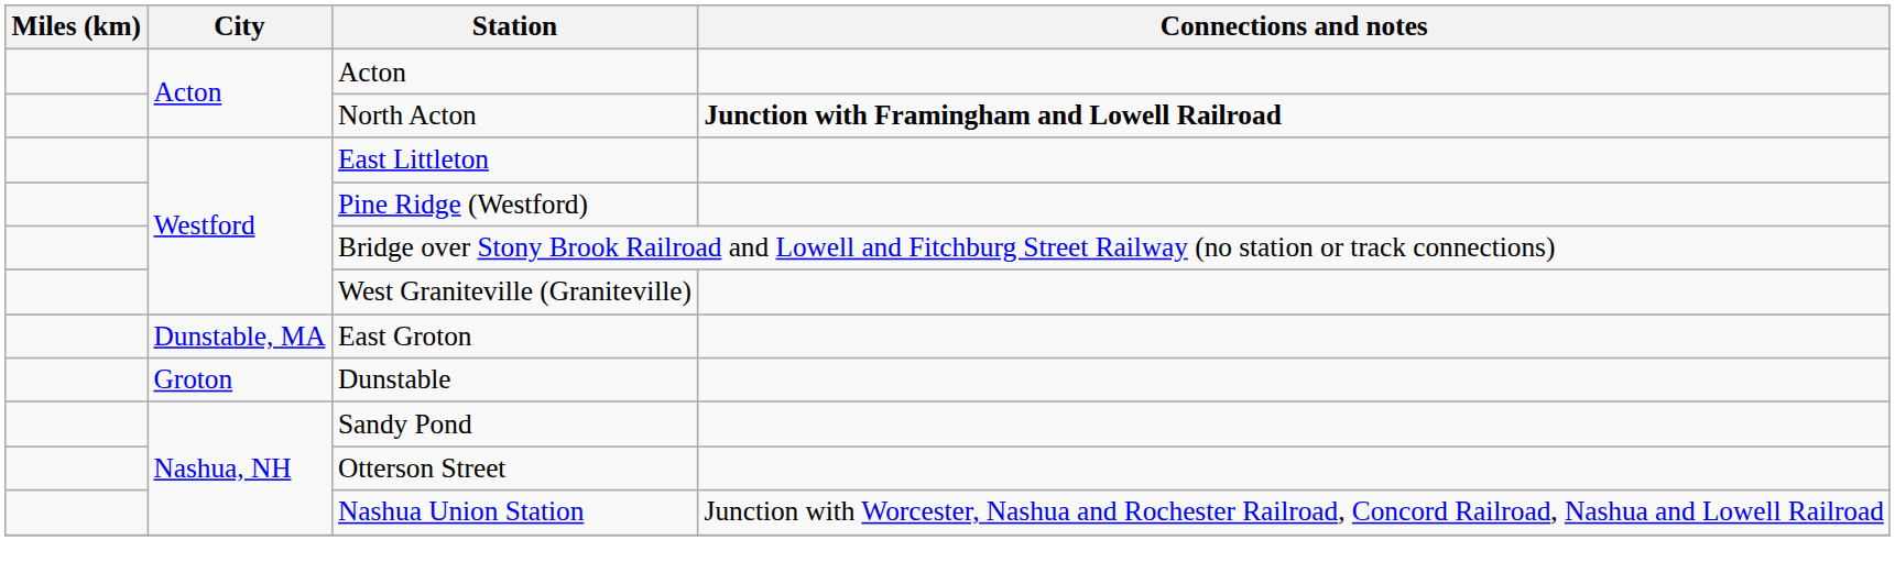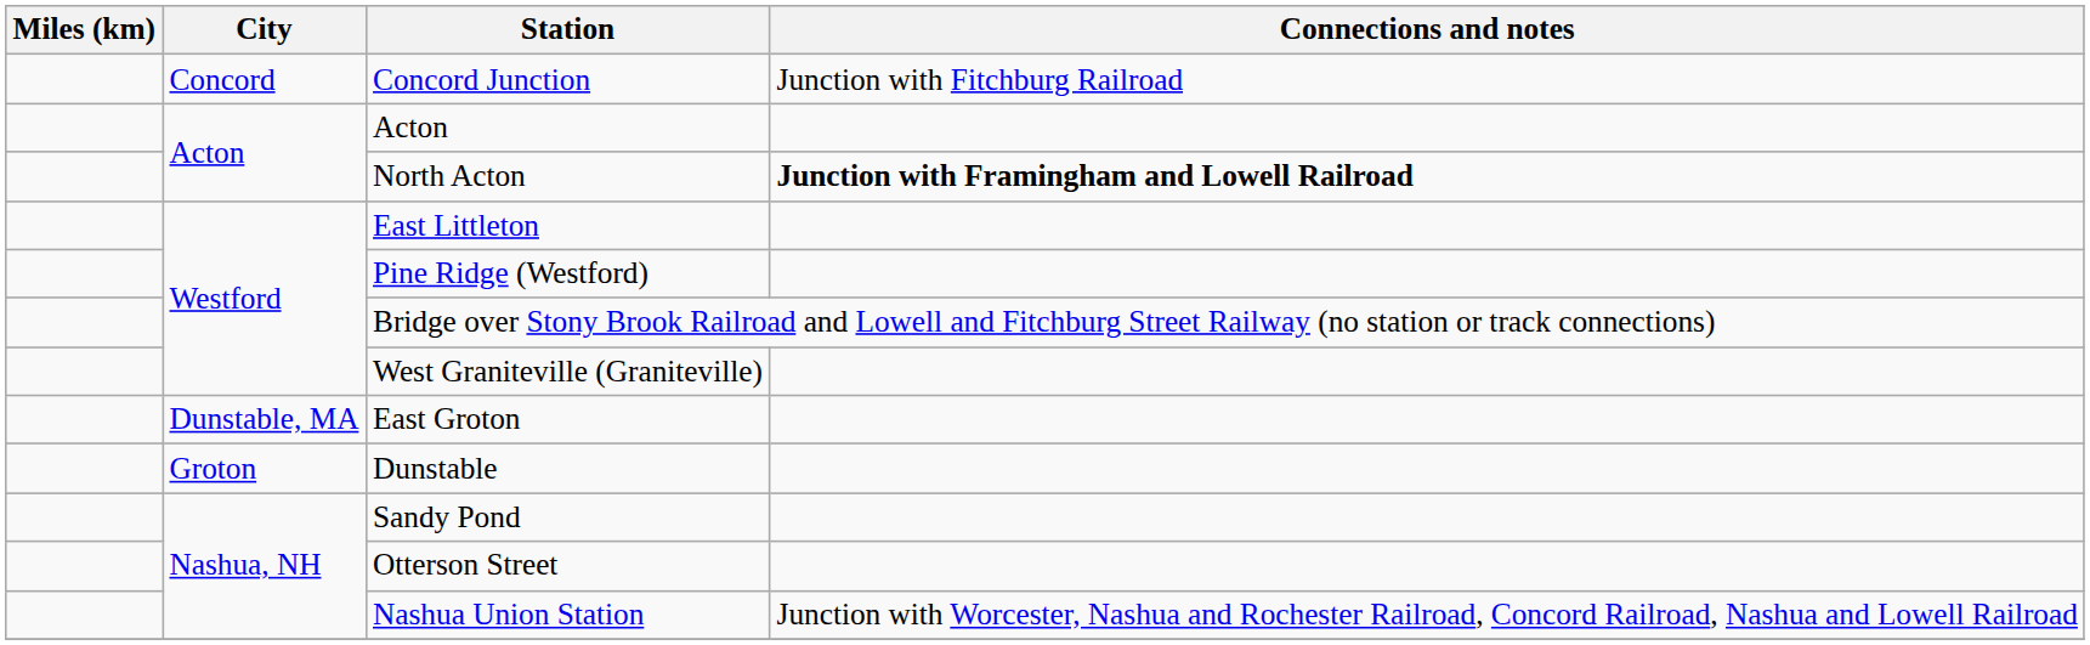 <table class="wikitable">
 <tr>
 <th>Miles (km)</th>
 <th>City</th>
 <th>Station</th>
 <th>Connections and notes</th>
+</tr>
+<tr>
+<td></td>
+<td><a href='#'>Concord</a></td>
+<td><a href='#'>Concord Junction</a></td>
+<td>Junction with <a href='#'>Fitchburg Railroad</a></td>
 </tr>
 <tr>
 <td></td>
 <td rowspan=2><a href='#'>Acton</a></td>
 <td>Acton</td>
 <td></td>
 </tr>
 <tr>
 <td></td>
 <td>North Acton</td>
 <td><strong>Junction with Framingham and Lowell Railroad</strong></td>
 </tr>
 <tr>
 <td></td>
 <td rowspan="4"><a href='#'>Westford</a></td>
 <td><a href='#'>East Littleton</a></td>
 <td></td>
 </tr>
 <tr>
 <td></td>
 <td><a href='#'>Pine Ridge</a> (Westford)</td>
 <td></td>
 </tr>
 <tr>
 <td></td>
 <td colspan=2>Bridge over <a href='#'>Stony Brook Railroad</a> and <a href='#'>Lowell and Fitchburg Street Railway</a> (no station or track connections)</td>
 </tr>
 <tr>
 <td></td>
 <td>West Graniteville (Graniteville)</td>
 <td></td>
 </tr>
 <tr>
 <td></td>
 <td><a href='#'>Dunstable, MA</a></td>
 <td>East Groton</td>
 <td></td>
 </tr>
 <tr>
 <td></td>
 <td><a href='#'>Groton</a></td>
 <td>Dunstable</td>
 <td></td>
 </tr>
 <tr>
 <td></td>
 <td rowspan=3><a href='#'>Nashua, NH</a></td>
 <td>Sandy Pond</td>
 <td></td>
 </tr>
 <tr>
 <td></td>
 <td>Otterson Street</td>
 <td></td>
 </tr>
 <tr>
 <td></td>
 <td><a href='#'>Nashua Union Station</a></td>
 <td>Junction with <a href='#'>Worcester, Nashua and Rochester Railroad</a>, <a href='#'>Concord Railroad</a>, <a href='#'>Nashua and Lowell Railroad</a></td>
 </tr>
 <tr>
 </tr>
 </table>
